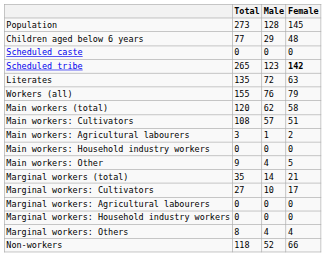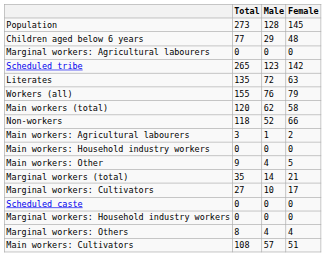 <table class="wikitable sortable">
 <tr>
 <th></th>
 <th>Total</th>
 <th>Male</th>
 <th>Female</th>
 </tr>
 <tr>
 <td>Population</td>
 <td>273</td>
 <td>128</td>
 <td>145</td>
 </tr>
 <tr>
 <td>Children aged below 6 years</td>
 <td>77</td>
 <td>29</td>
 <td>48</td>
 </tr>
 <tr>
-<td><a href='#'>Scheduled caste</a></td>
+<td>Marginal workers: Agricultural labourers</td>
 <td>0</td>
 <td>0</td>
 <td>0</td>
 </tr>
 <tr>
 <td><a href='#'>Scheduled tribe</a></td>
 <td>265</td>
 <td>123</td>
-<td><strong>142</strong></td>
+<td>142</td>
 </tr>
 <tr>
 <td>Literates</td>
 <td>135</td>
 <td>72</td>
 <td>63</td>
 </tr>
 <tr>
 <td>Workers (all)</td>
 <td>155</td>
 <td>76</td>
 <td>79</td>
 </tr>
 <tr>
 <td>Main workers (total)</td>
 <td>120</td>
 <td>62</td>
 <td>58</td>
 </tr>
 <tr>
-<td>Main workers: Cultivators</td>
-<td>108</td>
-<td>57</td>
-<td>51</td>
+<td>Non-workers</td>
+<td>118</td>
+<td>52</td>
+<td>66</td>
 </tr>
 <tr>
 <td>Main workers: Agricultural labourers</td>
 <td>3</td>
 <td>1</td>
 <td>2</td>
 </tr>
 <tr>
 <td>Main workers: Household industry workers</td>
 <td>0</td>
 <td>0</td>
 <td>0</td>
 </tr>
 <tr>
 <td>Main workers: Other</td>
 <td>9</td>
 <td>4</td>
 <td>5</td>
 </tr>
 <tr>
 <td>Marginal workers (total)</td>
 <td>35</td>
 <td>14</td>
 <td>21</td>
 </tr>
 <tr>
 <td>Marginal workers: Cultivators</td>
 <td>27</td>
 <td>10</td>
 <td>17</td>
 </tr>
 <tr>
-<td>Marginal workers: Agricultural labourers</td>
+<td><a href='#'>Scheduled caste</a></td>
 <td>0</td>
 <td>0</td>
 <td>0</td>
 </tr>
 <tr>
 <td>Marginal workers: Household industry workers</td>
 <td>0</td>
 <td>0</td>
 <td>0</td>
 </tr>
 <tr>
 <td>Marginal workers: Others</td>
 <td>8</td>
 <td>4</td>
 <td>4</td>
 </tr>
 <tr>
-<td>Non-workers</td>
-<td>118</td>
-<td>52</td>
-<td>66</td>
+<td>Main workers: Cultivators</td>
+<td>108</td>
+<td>57</td>
+<td>51</td>
 </tr>
 </table>
